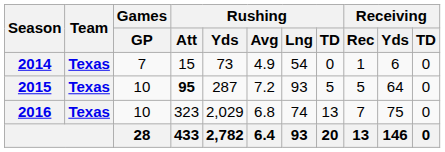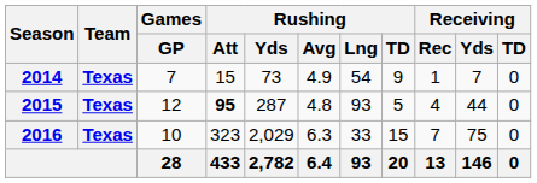 <table class="wikitable" style="text-align:center;">
 <tr>
 <th rowspan="2">Season</th>
 <th rowspan="2">Team</th>
 <th colspan="1">Games</th>
 <th colspan="5">Rushing</th>
 <th colspan="3">Receiving</th>
 </tr>
 <tr>
 <th>GP</th>
 <th>Att</th>
 <th>Yds</th>
 <th>Avg</th>
 <th>Lng</th>
 <th>TD</th>
 <th>Rec</th>
 <th>Yds</th>
 <th>TD</th>
 </tr>
 <tr>
 <th><a href='#'>2014</a></th>
 <th><a href='#'>Texas</a></th>
 <td>7</td>
 <td>15</td>
 <td>73</td>
 <td>4.9</td>
 <td>54</td>
-<td>0</td>
+<td>9</td>
 <td>1</td>
-<td>6</td>
+<td>7</td>
 <td>0</td>
 </tr>
 <tr>
 <th><a href='#'>2015</a></th>
 <th><a href='#'>Texas</a></th>
-<td>10</td>
+<td>12</td>
 <td><strong>95</strong></td>
 <td>287</td>
-<td>7.2</td>
+<td>4.8</td>
 <td>93</td>
 <td>5</td>
-<td>5</td>
-<td>64</td>
+<td>4</td>
+<td>44</td>
 <td>0</td>
 </tr>
 <tr>
 <th><a href='#'>2016</a></th>
 <th><a href='#'>Texas</a></th>
 <td>10</td>
 <td>323</td>
 <td>2,029</td>
-<td>6.8</td>
-<td>74</td>
-<td>13</td>
+<td>6.3</td>
+<td>33</td>
+<td>15</td>
 <td>7</td>
 <td>75</td>
 <td>0</td>
 </tr>
 <tr>
 <th colspan="2"></th>
 <th>28</th>
 <th>433</th>
 <th>2,782</th>
 <th>6.4</th>
 <th>93</th>
 <th>20</th>
 <th>13</th>
 <th>146</th>
 <th>0</th>
 </tr>
 </table>
